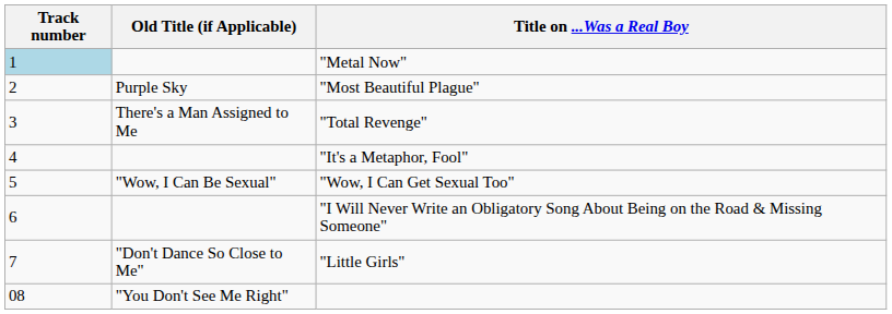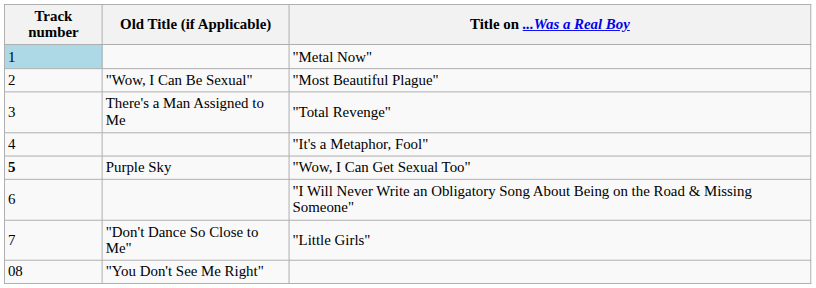 <table class="wikitable">
 <tr>
 <th>Track number</th>
 <th>Old Title (if Applicable)</th>
 <th>Title on <em><a href='#'>...Was a Real Boy</a></em></th>
 </tr>
 <tr>
 <td style="background: lightblue;">1</td>
 <td></td>
 <td>"Metal Now"</td>
 </tr>
 <tr>
 <td>2</td>
-<td>Purple Sky</td>
+<td>"Wow, I Can Be Sexual"</td>
 <td>"Most Beautiful Plague"</td>
 </tr>
 <tr>
 <td>3</td>
 <td>There's a Man Assigned to Me</td>
 <td>"Total Revenge"</td>
 </tr>
 <tr>
 <td>4</td>
 <td></td>
 <td>"It's a Metaphor, Fool"</td>
 </tr>
 <tr>
-<td>5</td>
-<td>"Wow, I Can Be Sexual"</td>
+<td><strong>5</strong></td>
+<td>Purple Sky</td>
 <td>"Wow, I Can Get Sexual Too"</td>
 </tr>
 <tr>
 <td>6</td>
 <td></td>
 <td>"I Will Never Write an Obligatory Song About Being on the Road & Missing Someone"</td>
 </tr>
 <tr>
 <td>7</td>
 <td>"Don't Dance So Close to Me"</td>
 <td>"Little Girls"</td>
 </tr>
 <tr>
 <td>08</td>
 <td>"You Don't See Me Right"</td>
 <td></td>
 </tr>
 </table>
